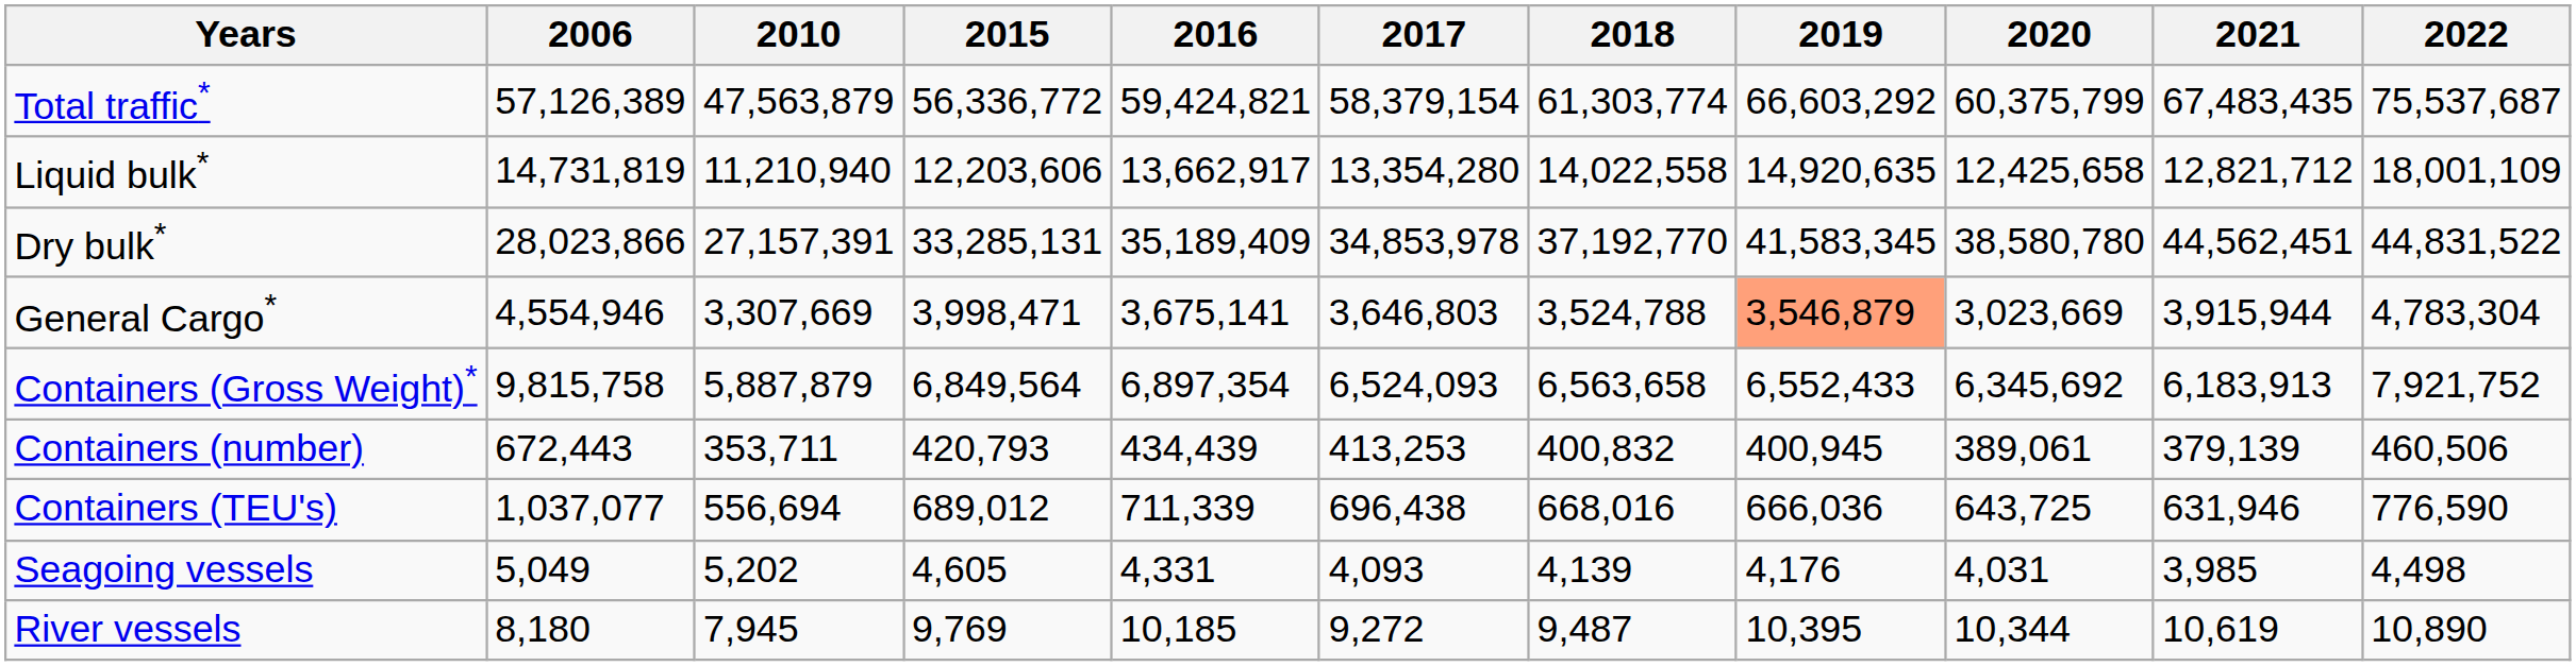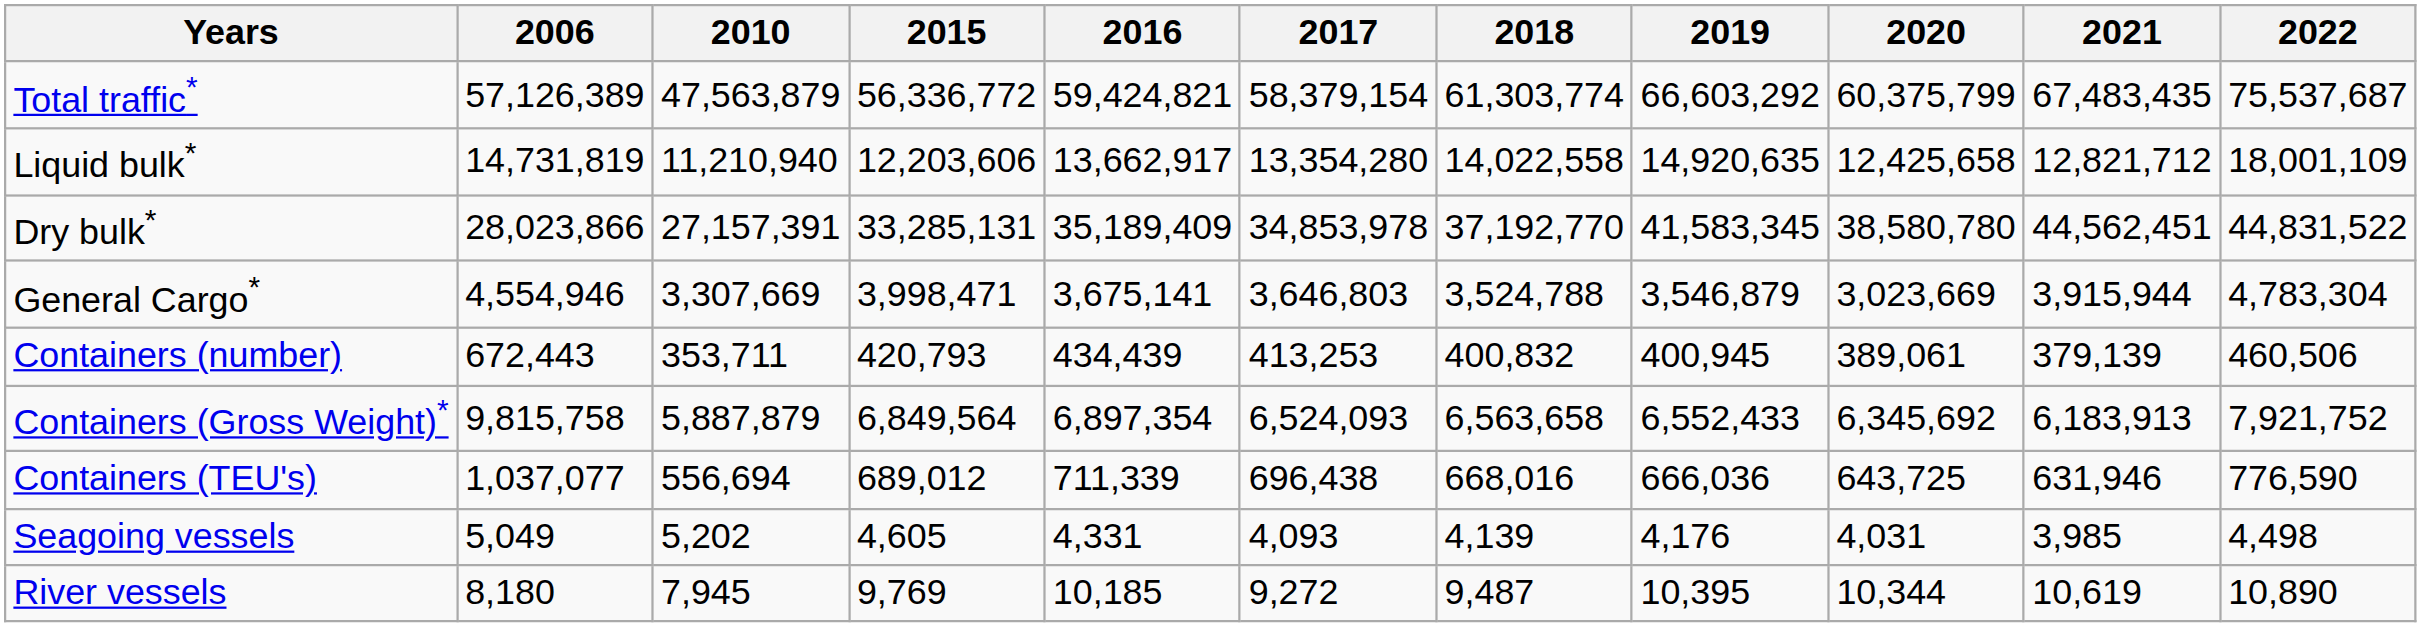 <table class="wikitable" border="3">
 <tr>
 <th>Years</th>
 <th>2006</th>
 <th>2010</th>
 <th>2015</th>
 <th>2016</th>
 <th>2017</th>
 <th>2018</th>
 <th>2019</th>
 <th>2020</th>
 <th>2021</th>
 <th>2022</th>
 </tr>
 <tr ---->
 <td><a href='#'>Total traffic<sup>*</sup></a></td>
 <td>57,126,389</td>
 <td>47,563,879</td>
 <td>56,336,772</td>
 <td>59,424,821</td>
 <td>58,379,154</td>
 <td>61,303,774</td>
 <td>66,603,292</td>
 <td>60,375,799</td>
 <td>67,483,435</td>
 <td>75,537,687</td>
 </tr>
 <tr ---->
 <td>Liquid bulk<sup>*</sup></td>
 <td>14,731,819</td>
 <td>11,210,940</td>
 <td>12,203,606</td>
 <td>13,662,917</td>
 <td>13,354,280</td>
 <td>14,022,558</td>
 <td>14,920,635</td>
 <td>12,425,658</td>
 <td>12,821,712</td>
 <td>18,001,109</td>
 </tr>
 <tr ---->
 <td>Dry bulk<sup>*</sup></td>
 <td>28,023,866</td>
 <td>27,157,391</td>
 <td>33,285,131</td>
 <td>35,189,409</td>
 <td>34,853,978</td>
 <td>37,192,770</td>
 <td>41,583,345</td>
 <td>38,580,780</td>
 <td>44,562,451</td>
 <td>44,831,522</td>
 </tr>
 <tr ---->
 <td>General Cargo<sup>*</sup></td>
 <td>4,554,946</td>
 <td>3,307,669</td>
 <td>3,998,471</td>
 <td>3,675,141</td>
 <td>3,646,803</td>
 <td>3,524,788</td>
-<td style="background: lightsalmon;">3,546,879</td>
+<td>3,546,879</td>
 <td>3,023,669</td>
 <td>3,915,944</td>
 <td>4,783,304</td>
+</tr>
+<tr ---->
+<td><a href='#'>Containers (number)</a></td>
+<td>672,443</td>
+<td>353,711</td>
+<td>420,793</td>
+<td>434,439</td>
+<td>413,253</td>
+<td>400,832</td>
+<td>400,945</td>
+<td>389,061</td>
+<td>379,139</td>
+<td>460,506</td>
 </tr>
 <tr ---->
 <td><a href='#'>Containers (Gross Weight)<sup>*</sup></a></td>
 <td>9,815,758</td>
 <td>5,887,879</td>
 <td>6,849,564</td>
 <td>6,897,354</td>
 <td>6,524,093</td>
 <td>6,563,658</td>
 <td>6,552,433</td>
 <td>6,345,692</td>
 <td>6,183,913</td>
 <td>7,921,752</td>
-</tr>
-<tr ---->
-<td><a href='#'>Containers (number)</a></td>
-<td>672,443</td>
-<td>353,711</td>
-<td>420,793</td>
-<td>434,439</td>
-<td>413,253</td>
-<td>400,832</td>
-<td>400,945</td>
-<td>389,061</td>
-<td>379,139</td>
-<td>460,506</td>
 </tr>
 <tr ---->
 <td><a href='#'>Containers (TEU's)</a></td>
 <td>1,037,077</td>
 <td>556,694</td>
 <td>689,012</td>
 <td>711,339</td>
 <td>696,438</td>
 <td>668,016</td>
 <td>666,036</td>
 <td>643,725</td>
 <td>631,946</td>
 <td>776,590</td>
 </tr>
 <tr ---->
 <td><a href='#'>Seagoing vessels</a></td>
 <td>5,049</td>
 <td>5,202</td>
 <td>4,605</td>
 <td>4,331</td>
 <td>4,093</td>
 <td>4,139</td>
 <td>4,176</td>
 <td>4,031</td>
 <td>3,985</td>
 <td>4,498</td>
 </tr>
 <tr ---->
 <td><a href='#'>River vessels</a></td>
 <td>8,180</td>
 <td>7,945</td>
 <td>9,769</td>
 <td>10,185</td>
 <td>9,272</td>
 <td>9,487</td>
 <td>10,395</td>
 <td>10,344</td>
 <td>10,619</td>
 <td>10,890</td>
 </tr>
 </table>
